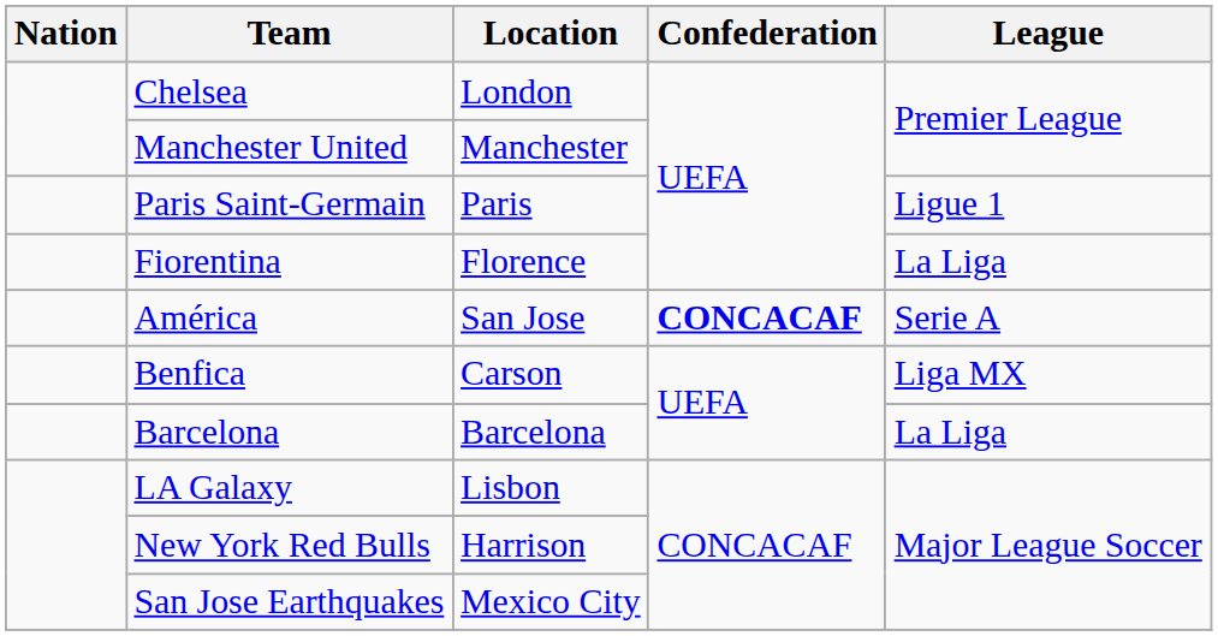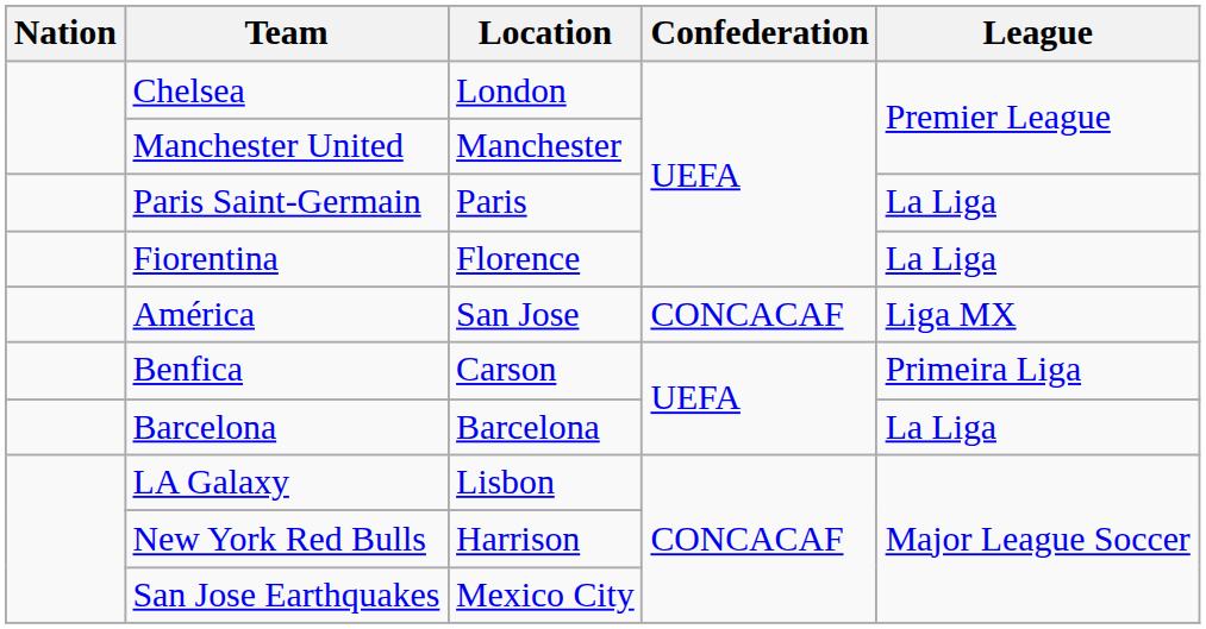 <table class="wikitable sortable">
 <tr>
 <th>Nation</th>
 <th>Team</th>
 <th>Location</th>
 <th>Confederation</th>
 <th>League</th>
 </tr>
 <tr>
 <td rowspan="2"></td>
 <td><a href='#'>Chelsea</a></td>
 <td><a href='#'>London</a></td>
 <td rowspan="4"><a href='#'>UEFA</a></td>
 <td rowspan="2"><a href='#'>Premier League</a></td>
 </tr>
 <tr>
 <td><a href='#'>Manchester United</a></td>
 <td><a href='#'>Manchester</a></td>
 </tr>
 <tr>
 <td></td>
 <td><a href='#'>Paris Saint-Germain</a></td>
 <td><a href='#'>Paris</a></td>
-<td><a href='#'>Ligue 1</a></td>
+<td><a href='#'>La Liga</a></td>
 </tr>
 <tr>
 <td></td>
 <td><a href='#'>Fiorentina</a></td>
 <td><a href='#'>Florence</a></td>
 <td><a href='#'>La Liga</a></td>
 </tr>
 <tr>
 <td></td>
 <td><a href='#'>América</a></td>
 <td><a href='#'>San Jose</a></td>
-<td><strong><a href='#'>CONCACAF</a></strong></td>
-<td><a href='#'>Serie A</a></td>
+<td><a href='#'>CONCACAF</a></td>
+<td><a href='#'>Liga MX</a></td>
 </tr>
 <tr>
 <td></td>
 <td><a href='#'>Benfica</a></td>
 <td><a href='#'>Carson</a></td>
 <td rowspan="2"><a href='#'>UEFA</a></td>
-<td><a href='#'>Liga MX</a></td>
+<td><a href='#'>Primeira Liga</a></td>
 </tr>
 <tr>
 <td></td>
 <td><a href='#'>Barcelona</a></td>
 <td><a href='#'>Barcelona</a></td>
 <td><a href='#'>La Liga</a></td>
 </tr>
 <tr>
 <td rowspan="3"></td>
 <td><a href='#'>LA Galaxy</a></td>
 <td><a href='#'>Lisbon</a></td>
 <td rowspan="3"><a href='#'>CONCACAF</a></td>
 <td rowspan="3"><a href='#'>Major League Soccer</a></td>
 </tr>
 <tr>
 <td><a href='#'>New York Red Bulls</a></td>
 <td><a href='#'>Harrison</a></td>
 </tr>
 <tr>
 <td><a href='#'>San Jose Earthquakes</a></td>
 <td><a href='#'>Mexico City</a></td>
 </tr>
 </table>
